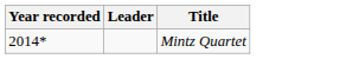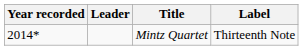 <table class="wikitable sortable">
 <tr>
 <th>Year recorded</th>
 <th>Leader</th>
 <th>Title</th>
+<th>Label</th>
 </tr>
 <tr>
 <td>2014*</td>
 <td></td>
 <td><em>Mintz Quartet</em></td>
+<td>Thirteenth Note</td>
 </tr>
 </table>
